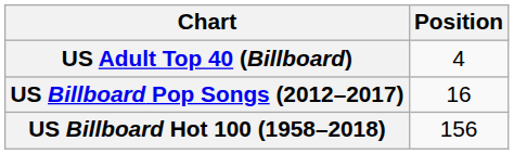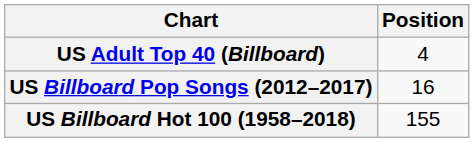 <table class="wikitable plainrowheaders">
 <tr>
 <th scope="col">Chart</th>
 <th scope="col">Position</th>
 </tr>
 <tr>
 <th scope="row">US <a href='#'>Adult Top 40</a> (<em>Billboard</em>)</th>
 <td style="text-align:center;">4</td>
 </tr>
 <tr>
 <th scope="row">US <a href='#'><em>Billboard</em> Pop Songs</a> (2012–2017)</th>
 <td align="center">16</td>
 </tr>
 <tr>
 <th scope="row">US <em>Billboard</em> Hot 100 (1958–2018)</th>
-<td style="text-align:center;">156</td>
+<td style="text-align:center;">155</td>
 </tr>
 </table>
